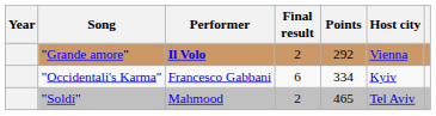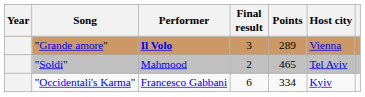 <table class="wikitable sortable plainrowheaders" style="font-size: 95%">
 <tr>
 <th>Year</th>
 <th>Song</th>
 <th>Performer</th>
 <th style="width:45px;">Final<br>result</th>
 <th style="width:45px;">Points</th>
 <th>Host city</th>
 <th class="unsortable"></th>
 </tr>
 <tr bgcolor="#C96">
 <th scope="row"></th>
 <td>"<a href='#'>Grande amore</a>"</td>
 <td><strong><a href='#'>Il Volo</a></strong></td>
+<td style="text-align:center;">3</td>
+<td style="text-align:center;">289</td>
+<td> <a href='#'>Vienna</a></td>
+<td></td>
+</tr>
+<tr bgcolor="silver">
+<th scope="row"></th>
+<td>"<a href='#'>Soldi</a>"</td>
+<td><a href='#'>Mahmood</a></td>
 <td style="text-align:center;">2</td>
-<td style="text-align:center;">292</td>
-<td> <a href='#'>Vienna</a></td>
+<td style="text-align:center;">465</td>
+<td> <a href='#'>Tel Aviv</a></td>
 <td></td>
 </tr>
 <tr>
 <th scope="row"></th>
 <td>"<a href='#'>Occidentali's Karma</a>"</td>
 <td><a href='#'>Francesco Gabbani</a></td>
 <td style="text-align:center;">6</td>
 <td style="text-align:center;">334</td>
 <td> <a href='#'>Kyiv</a></td>
 <td></td>
 </tr>
-<tr bgcolor="silver">
-<th scope="row"></th>
-<td>"<a href='#'>Soldi</a>"</td>
-<td><a href='#'>Mahmood</a></td>
-<td style="text-align:center;">2</td>
-<td style="text-align:center;">465</td>
-<td> <a href='#'>Tel Aviv</a></td>
-<td></td>
-</tr>
 </table>
